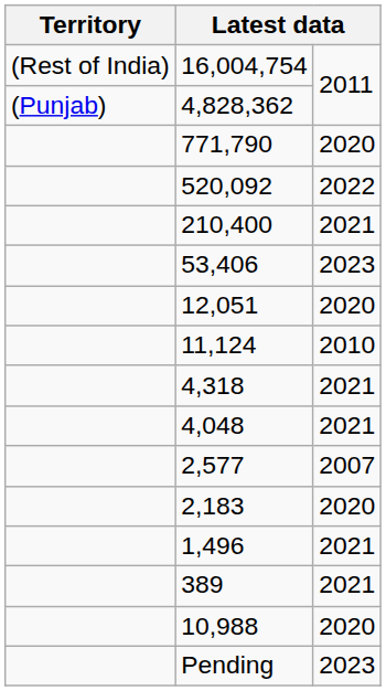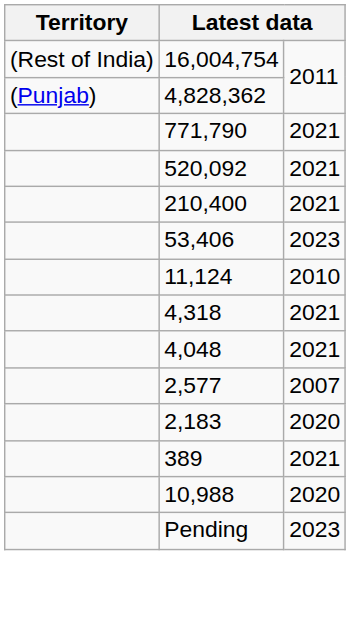 <table class="wikitable">
 <tr>
 <th>Territory</th>
 <th colspan="2">Latest data</th>
 </tr>
 <tr>
 <td> (Rest of India)</td>
 <td>16,004,754</td>
 <td rowspan="2">2011</td>
 </tr>
 <tr>
 <td> (<a href='#'>Punjab</a>)</td>
 <td>4,828,362</td>
 </tr>
 <tr>
 <td></td>
 <td>771,790</td>
-<td>2020</td>
+<td>2021</td>
 </tr>
 <tr>
 <td></td>
 <td>520,092</td>
-<td>2022</td>
+<td>2021</td>
 </tr>
 <tr>
 <td></td>
 <td>210,400</td>
 <td>2021</td>
 </tr>
 <tr>
 <td></td>
 <td>53,406</td>
 <td>2023</td>
-</tr>
-<tr>
-<td></td>
-<td>12,051</td>
-<td>2020</td>
 </tr>
 <tr>
 <td></td>
 <td>11,124</td>
 <td>2010</td>
 </tr>
 <tr>
 <td></td>
 <td>4,318</td>
 <td>2021</td>
 </tr>
 <tr>
 <td></td>
 <td>4,048</td>
 <td>2021</td>
 </tr>
 <tr>
 <td></td>
 <td>2,577</td>
 <td>2007</td>
 </tr>
 <tr>
 <td></td>
 <td>2,183</td>
 <td>2020</td>
 </tr>
 <tr>
 <td></td>
-<td>1,496</td>
-<td>2021</td>
-</tr>
-<tr>
-<td></td>
 <td>389</td>
 <td>2021</td>
 </tr>
 <tr>
 <td></td>
 <td>10,988</td>
 <td>2020</td>
 </tr>
 <tr>
 <td></td>
 <td>Pending</td>
 <td>2023</td>
 </tr>
 </table>
